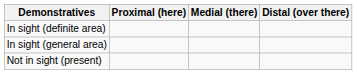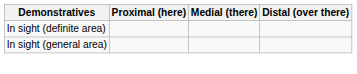 <table class="wikitable">
 <tr>
 <th>Demonstratives</th>
 <th>Proximal (here)</th>
 <th>Medial (there)</th>
 <th>Distal (over there)</th>
 </tr>
 <tr>
 <td>In sight (definite area)</td>
 <td></td>
 <td></td>
 <td></td>
 </tr>
 <tr>
 <td>In sight (general area)</td>
 <td></td>
 <td></td>
 <td></td>
 </tr>
-<tr>
-<td>Not in sight (present)</td>
-<td></td>
-<td></td>
-<td></td>
-</tr>
 </table>
